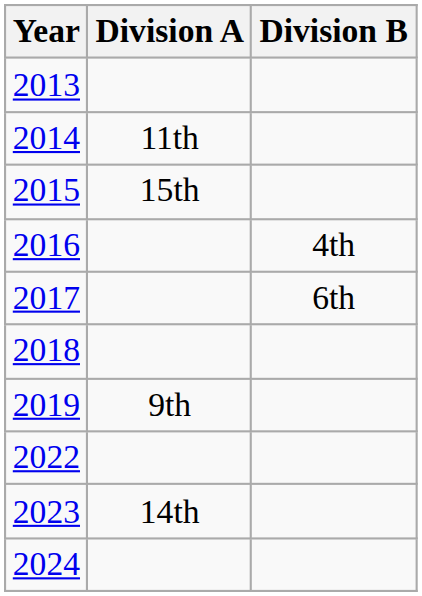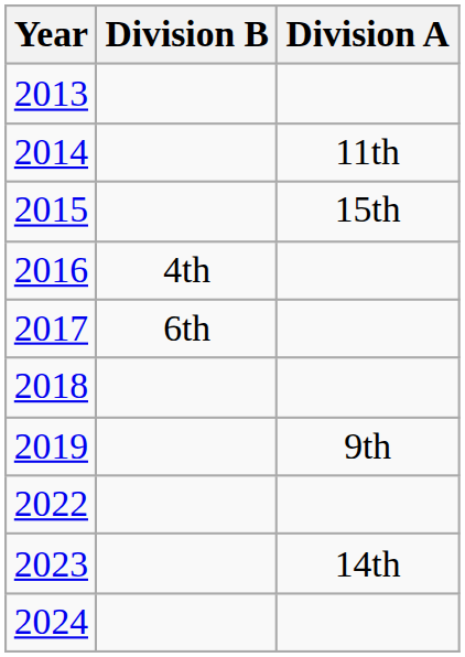 <table class="wikitable" style="text-align:center">
 <tr>
 <th>Year</th>
+<th>Division B</th>
 <th>Division A</th>
-<th>Division B</th>
 </tr>
 <tr>
 <td><a href='#'>2013</a></td>
 <td></td>
 <td></td>
 </tr>
 <tr>
 <td><a href='#'>2014</a></td>
+<td></td>
 <td>11th</td>
+</tr>
+<tr>
+<td><a href='#'>2015</a></td>
+<td></td>
+<td>15th</td>
+</tr>
+<tr>
+<td><a href='#'>2016</a></td>
+<td>4th</td>
 <td></td>
 </tr>
 <tr>
-<td><a href='#'>2015</a></td>
-<td>15th</td>
+<td><a href='#'>2017</a></td>
+<td>6th</td>
 <td></td>
-</tr>
-<tr>
-<td><a href='#'>2016</a></td>
-<td></td>
-<td>4th</td>
-</tr>
-<tr>
-<td><a href='#'>2017</a></td>
-<td></td>
-<td>6th</td>
 </tr>
 <tr>
 <td><a href='#'>2018</a></td>
 <td></td>
 <td></td>
 </tr>
 <tr>
 <td><a href='#'>2019</a></td>
+<td></td>
 <td>9th</td>
-<td></td>
 </tr>
 <tr>
 <td><a href='#'>2022</a></td>
 <td></td>
 <td></td>
 </tr>
 <tr>
 <td><a href='#'>2023</a></td>
+<td></td>
 <td>14th</td>
-<td></td>
 </tr>
 <tr>
 <td><a href='#'>2024</a></td>
 <td></td>
 <td></td>
 </tr>
 </table>
